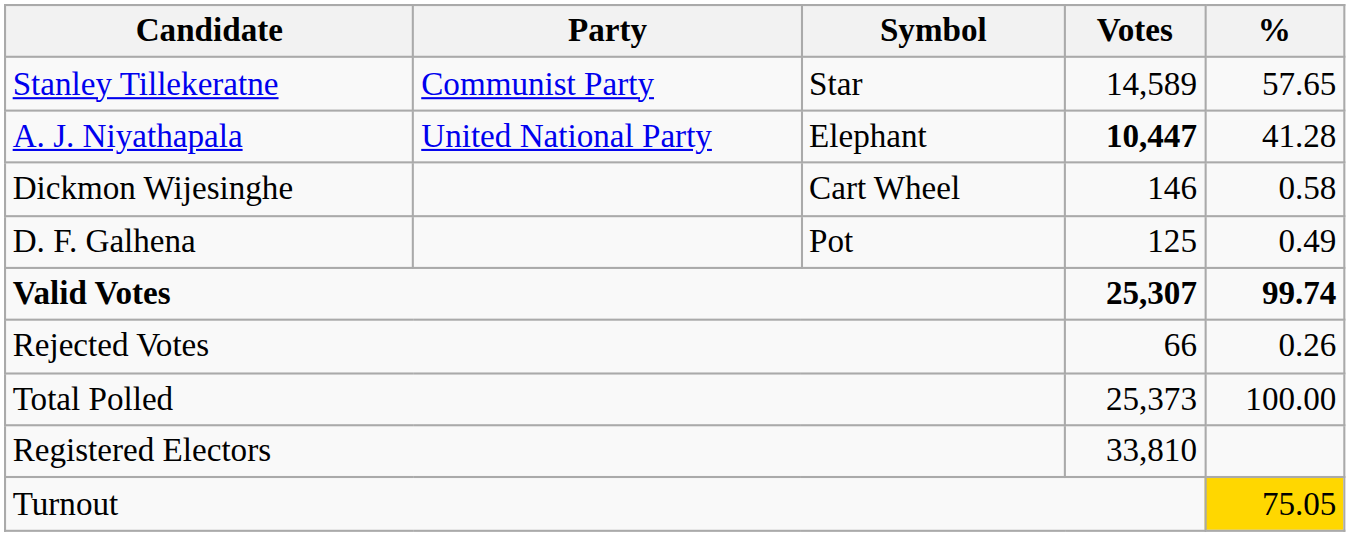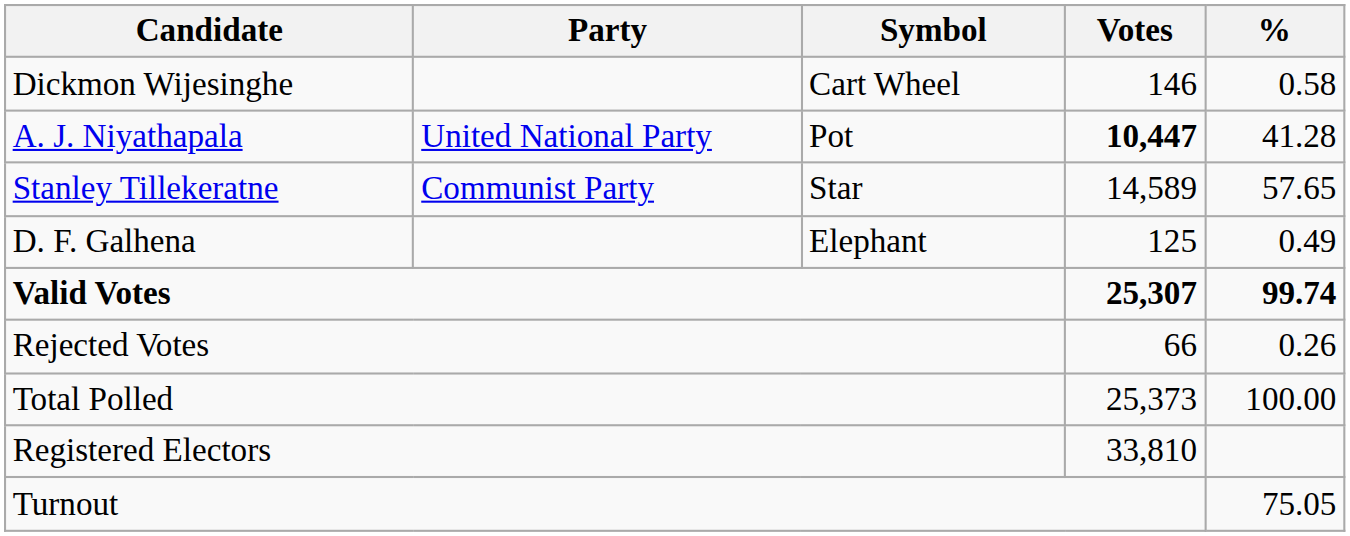 <table class="wikitable" border="1" style="text-align:right;">
 <tr>
 <th align=left width="190">Candidate</th>
 <th align=left width="180">Party</th>
 <th align=left width="120">Symbol</th>
 <th align=left width="60">Votes</th>
 <th align=left width="60">%</th>
 </tr>
 <tr>
+<td align=left>Dickmon Wijesinghe</td>
+<td></td>
+<td align=left>Cart Wheel</td>
+<td align=right>146</td>
+<td align=right>0.58</td>
+</tr>
+<tr>
+<td align=left><a href='#'>A. J. Niyathapala</a></td>
+<td align=left><a href='#'>United National Party</a></td>
+<td align=left>Pot</td>
+<td align=right><strong>10,447</strong></td>
+<td align=right>41.28</td>
+</tr>
+<tr>
 <td align=left><a href='#'>Stanley Tillekeratne</a></td>
 <td align=left><a href='#'>Communist Party</a></td>
 <td align=left>Star</td>
 <td align=right>14,589</td>
 <td align=right>57.65</td>
 </tr>
 <tr>
-<td align=left><a href='#'>A. J. Niyathapala</a></td>
-<td align=left><a href='#'>United National Party</a></td>
-<td align=left>Elephant</td>
-<td align=right><strong>10,447</strong></td>
-<td align=right>41.28</td>
-</tr>
-<tr>
-<td align=left>Dickmon Wijesinghe</td>
-<td></td>
-<td align=left>Cart Wheel</td>
-<td align=right>146</td>
-<td align=right>0.58</td>
-</tr>
-<tr>
 <td align=left>D. F. Galhena</td>
 <td></td>
-<td align=left>Pot</td>
+<td align=left>Elephant</td>
 <td>125</td>
 <td align=right>0.49</td>
 </tr>
 <tr>
 <td align=left colspan=3><strong>Valid Votes</strong></td>
 <td align=right><strong>25,307</strong></td>
 <td align=right><strong>99.74</strong></td>
 </tr>
 <tr>
 <td align=left colspan=3>Rejected Votes</td>
 <td align=right>66</td>
 <td align=right>0.26</td>
 </tr>
 <tr>
 <td align=left colspan=3>Total Polled</td>
 <td align=right>25,373</td>
 <td align=right>100.00</td>
 </tr>
 <tr>
 <td align=left colspan=3>Registered Electors</td>
 <td align=right>33,810</td>
 <td></td>
 </tr>
 <tr>
 <td align=left colspan=4>Turnout</td>
-<td align=right style="background: gold;">75.05</td>
+<td align=right>75.05</td>
 </tr>
 </table>
